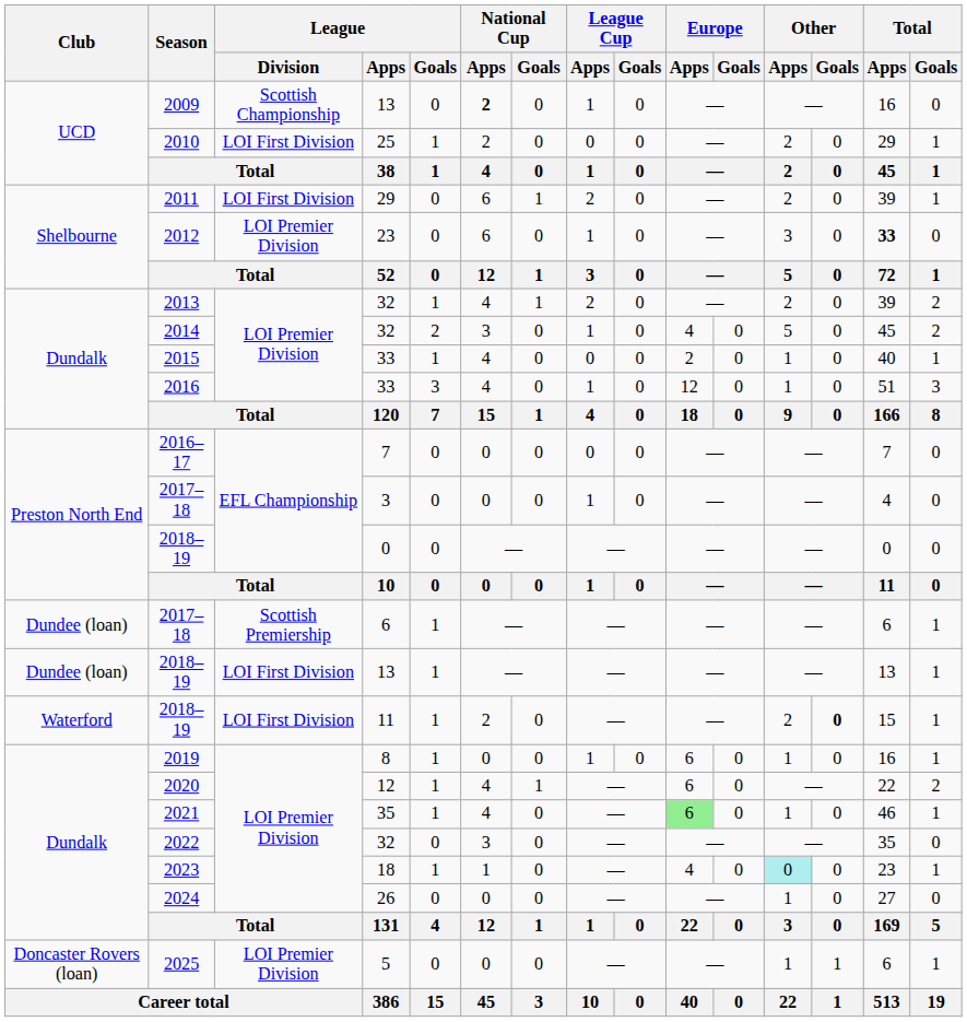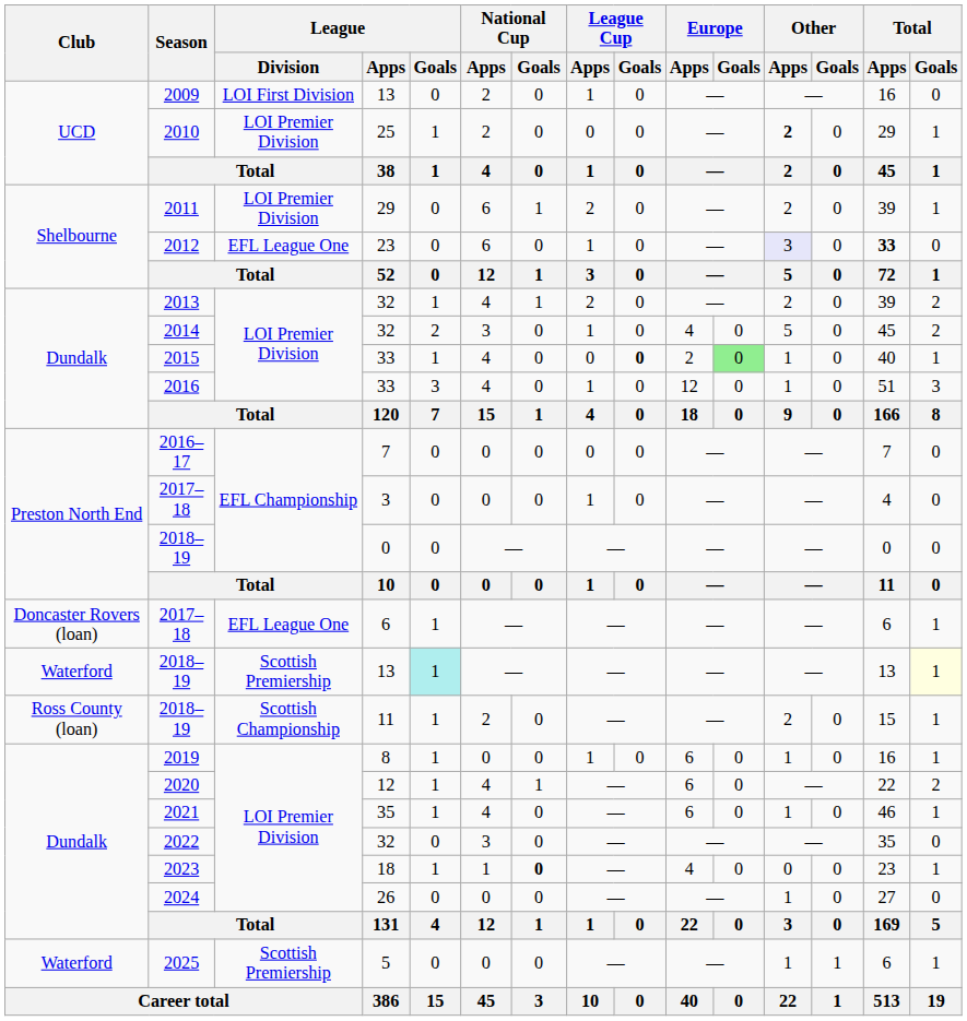 <table class="wikitable" style="text-align: center;">
 <tr>
 <th rowspan="2">Club</th>
 <th rowspan="2">Season</th>
 <th colspan="3">League</th>
 <th colspan="2">National Cup</th>
 <th colspan="2"><a href='#'>League Cup</a></th>
 <th colspan="2"><a href='#'>Europe</a></th>
 <th colspan="2">Other</th>
 <th colspan="2">Total</th>
 </tr>
 <tr>
 <th>Division</th>
 <th>Apps</th>
 <th>Goals</th>
 <th>Apps</th>
 <th>Goals</th>
 <th>Apps</th>
 <th>Goals</th>
 <th>Apps</th>
 <th>Goals</th>
 <th>Apps</th>
 <th>Goals</th>
 <th>Apps</th>
 <th>Goals</th>
 </tr>
 <tr>
 <td rowspan="3"><a href='#'>UCD</a></td>
 <td><a href='#'>2009</a></td>
-<td><a href='#'>Scottish Championship</a></td>
+<td><a href='#'>LOI First Division</a></td>
 <td>13</td>
 <td>0</td>
-<td><strong>2</strong></td>
+<td>2</td>
 <td>0</td>
 <td>1</td>
 <td>0</td>
 <td colspan="2">—</td>
 <td colspan="2">—</td>
 <td>16</td>
 <td>0</td>
 </tr>
 <tr>
 <td><a href='#'>2010</a></td>
-<td><a href='#'>LOI First Division</a></td>
+<td><a href='#'>LOI Premier Division</a></td>
 <td>25</td>
 <td>1</td>
 <td>2</td>
 <td>0</td>
 <td>0</td>
 <td>0</td>
 <td colspan="2">—</td>
-<td>2</td>
+<td><strong>2</strong></td>
 <td>0</td>
 <td>29</td>
 <td>1</td>
 </tr>
 <tr>
 <th colspan="2">Total</th>
 <th>38</th>
 <th>1</th>
 <th>4</th>
 <th>0</th>
 <th>1</th>
 <th>0</th>
 <th colspan="2">—</th>
 <th>2</th>
 <th>0</th>
 <th>45</th>
 <th>1</th>
 </tr>
 <tr>
 <td rowspan="3"><a href='#'>Shelbourne</a></td>
 <td><a href='#'>2011</a></td>
-<td><a href='#'>LOI First Division</a></td>
+<td><a href='#'>LOI Premier Division</a></td>
 <td>29</td>
 <td>0</td>
 <td>6</td>
 <td>1</td>
 <td>2</td>
 <td>0</td>
 <td colspan="2">—</td>
 <td>2</td>
 <td>0</td>
 <td>39</td>
 <td>1</td>
 </tr>
 <tr>
 <td><a href='#'>2012</a></td>
-<td><a href='#'>LOI Premier Division</a></td>
+<td><a href='#'>EFL League One</a></td>
 <td>23</td>
 <td>0</td>
 <td>6</td>
 <td>0</td>
 <td>1</td>
 <td>0</td>
 <td colspan="2">—</td>
-<td>3</td>
+<td style="background: lavender;">3</td>
 <td>0</td>
 <td><strong>33</strong></td>
 <td>0</td>
 </tr>
 <tr>
 <th colspan="2">Total</th>
 <th>52</th>
 <th>0</th>
 <th>12</th>
 <th>1</th>
 <th>3</th>
 <th>0</th>
 <th colspan="2">—</th>
 <th>5</th>
 <th>0</th>
 <th>72</th>
 <th>1</th>
 </tr>
 <tr>
 <td rowspan="5"><a href='#'>Dundalk</a></td>
 <td><a href='#'>2013</a></td>
 <td rowspan="4"><a href='#'>LOI Premier Division</a></td>
 <td>32</td>
 <td>1</td>
 <td>4</td>
 <td>1</td>
 <td>2</td>
 <td>0</td>
 <td colspan="2">—</td>
 <td>2</td>
 <td>0</td>
 <td>39</td>
 <td>2</td>
 </tr>
 <tr>
 <td><a href='#'>2014</a></td>
 <td>32</td>
 <td>2</td>
 <td>3</td>
 <td>0</td>
 <td>1</td>
 <td>0</td>
 <td>4</td>
 <td>0</td>
 <td>5</td>
 <td>0</td>
 <td>45</td>
 <td>2</td>
 </tr>
 <tr>
 <td><a href='#'>2015</a></td>
 <td>33</td>
 <td>1</td>
 <td>4</td>
 <td>0</td>
 <td>0</td>
-<td>0</td>
+<td><strong>0</strong></td>
 <td>2</td>
-<td>0</td>
+<td style="background: lightgreen;">0</td>
 <td>1</td>
 <td>0</td>
 <td>40</td>
 <td>1</td>
 </tr>
 <tr>
 <td><a href='#'>2016</a></td>
 <td>33</td>
 <td>3</td>
 <td>4</td>
 <td>0</td>
 <td>1</td>
 <td>0</td>
 <td>12</td>
 <td>0</td>
 <td>1</td>
 <td>0</td>
 <td>51</td>
 <td>3</td>
 </tr>
 <tr>
 <th colspan="2">Total</th>
 <th>120</th>
 <th>7</th>
 <th>15</th>
 <th>1</th>
 <th>4</th>
 <th>0</th>
 <th>18</th>
 <th>0</th>
 <th>9</th>
 <th>0</th>
 <th>166</th>
 <th>8</th>
 </tr>
 <tr>
 <td rowspan="4"><a href='#'>Preston North End</a></td>
 <td><a href='#'>2016–17</a></td>
 <td rowspan="3"><a href='#'>EFL Championship</a></td>
 <td>7</td>
 <td>0</td>
 <td>0</td>
 <td>0</td>
 <td>0</td>
 <td>0</td>
 <td colspan="2">—</td>
 <td colspan="2">—</td>
 <td>7</td>
 <td>0</td>
 </tr>
 <tr>
 <td><a href='#'>2017–18</a></td>
 <td>3</td>
 <td>0</td>
 <td>0</td>
 <td>0</td>
 <td>1</td>
 <td>0</td>
 <td colspan="2">—</td>
 <td colspan="2">—</td>
 <td>4</td>
 <td>0</td>
 </tr>
 <tr>
 <td><a href='#'>2018–19</a></td>
 <td>0</td>
 <td>0</td>
 <td colspan="2">—</td>
 <td colspan="2">—</td>
 <td colspan="2">—</td>
 <td colspan="2">—</td>
 <td>0</td>
 <td>0</td>
 </tr>
 <tr>
 <th colspan="2">Total</th>
 <th>10</th>
 <th>0</th>
 <th>0</th>
 <th>0</th>
 <th>1</th>
 <th>0</th>
 <th colspan="2">—</th>
 <th colspan="2">—</th>
 <th>11</th>
 <th>0</th>
 </tr>
 <tr>
-<td><a href='#'>Dundee</a> (loan)</td>
+<td><a href='#'>Doncaster Rovers</a> (loan)</td>
 <td><a href='#'>2017–18</a></td>
-<td><a href='#'>Scottish Premiership</a></td>
+<td><a href='#'>EFL League One</a></td>
 <td>6</td>
 <td>1</td>
 <td colspan="2">—</td>
 <td colspan="2">—</td>
 <td colspan="2">—</td>
 <td colspan="2">—</td>
 <td>6</td>
 <td>1</td>
 </tr>
 <tr>
-<td><a href='#'>Dundee</a> (loan)</td>
+<td><a href='#'>Waterford</a></td>
 <td><a href='#'>2018–19</a></td>
-<td><a href='#'>LOI First Division</a></td>
+<td><a href='#'>Scottish Premiership</a></td>
 <td>13</td>
-<td>1</td>
+<td style="background: paleturquoise;">1</td>
 <td colspan="2">—</td>
 <td colspan="2">—</td>
 <td colspan="2">—</td>
 <td colspan="2">—</td>
 <td>13</td>
-<td>1</td>
+<td style="background: lightyellow;">1</td>
 </tr>
 <tr>
-<td><a href='#'>Waterford</a></td>
+<td><a href='#'>Ross County</a> (loan)</td>
 <td><a href='#'>2018–19</a></td>
-<td><a href='#'>LOI First Division</a></td>
+<td><a href='#'>Scottish Championship</a></td>
 <td>11</td>
 <td>1</td>
 <td>2</td>
 <td>0</td>
 <td colspan="2">—</td>
 <td colspan="2">—</td>
 <td>2</td>
-<td><strong>0</strong></td>
+<td>0</td>
 <td>15</td>
 <td>1</td>
 </tr>
 <tr>
 <td rowspan="7"><a href='#'>Dundalk</a></td>
 <td><a href='#'>2019</a></td>
 <td rowspan="6"><a href='#'>LOI Premier Division</a></td>
 <td>8</td>
 <td>1</td>
 <td>0</td>
 <td>0</td>
 <td>1</td>
 <td>0</td>
 <td>6</td>
 <td>0</td>
 <td>1</td>
 <td>0</td>
 <td>16</td>
 <td>1</td>
 </tr>
 <tr>
 <td><a href='#'>2020</a></td>
 <td>12</td>
 <td>1</td>
 <td>4</td>
 <td>1</td>
 <td colspan="2">—</td>
 <td>6</td>
 <td>0</td>
 <td colspan="2">—</td>
 <td>22</td>
 <td>2</td>
 </tr>
 <tr>
 <td><a href='#'>2021</a></td>
 <td>35</td>
 <td>1</td>
 <td>4</td>
 <td>0</td>
 <td colspan="2">—</td>
-<td style="background: lightgreen;">6</td>
+<td>6</td>
 <td>0</td>
 <td>1</td>
 <td>0</td>
 <td>46</td>
 <td>1</td>
 </tr>
 <tr>
 <td><a href='#'>2022</a></td>
 <td>32</td>
 <td>0</td>
 <td>3</td>
 <td>0</td>
 <td colspan="2">—</td>
 <td colspan="2">—</td>
 <td colspan="2">—</td>
 <td>35</td>
 <td>0</td>
 </tr>
 <tr>
 <td><a href='#'>2023</a></td>
 <td>18</td>
 <td>1</td>
 <td>1</td>
-<td>0</td>
+<td><strong>0</strong></td>
 <td colspan="2">—</td>
 <td>4</td>
 <td>0</td>
-<td style="background: paleturquoise;">0</td>
+<td>0</td>
 <td>0</td>
 <td>23</td>
 <td>1</td>
 </tr>
 <tr>
 <td><a href='#'>2024</a></td>
 <td>26</td>
 <td>0</td>
 <td>0</td>
 <td>0</td>
 <td colspan="2">—</td>
 <td colspan="2">—</td>
 <td>1</td>
 <td>0</td>
 <td>27</td>
 <td>0</td>
 </tr>
 <tr>
 <th colspan="2">Total</th>
 <th>131</th>
 <th>4</th>
 <th>12</th>
 <th>1</th>
 <th>1</th>
 <th>0</th>
 <th>22</th>
 <th>0</th>
 <th>3</th>
 <th>0</th>
 <th>169</th>
 <th>5</th>
 </tr>
 <tr>
-<td><a href='#'>Doncaster Rovers</a> (loan)</td>
+<td><a href='#'>Waterford</a></td>
 <td><a href='#'>2025</a></td>
-<td><a href='#'>LOI Premier Division</a></td>
+<td><a href='#'>Scottish Premiership</a></td>
 <td>5</td>
 <td>0</td>
 <td>0</td>
 <td>0</td>
 <td colspan="2">—</td>
 <td colspan="2">—</td>
 <td>1</td>
 <td>1</td>
 <td>6</td>
 <td>1</td>
 </tr>
 <tr>
 <th colspan="3">Career total</th>
 <th>386</th>
 <th>15</th>
 <th>45</th>
 <th>3</th>
 <th>10</th>
 <th>0</th>
 <th>40</th>
 <th>0</th>
 <th>22</th>
 <th>1</th>
 <th>513</th>
 <th>19</th>
 </tr>
 </table>
